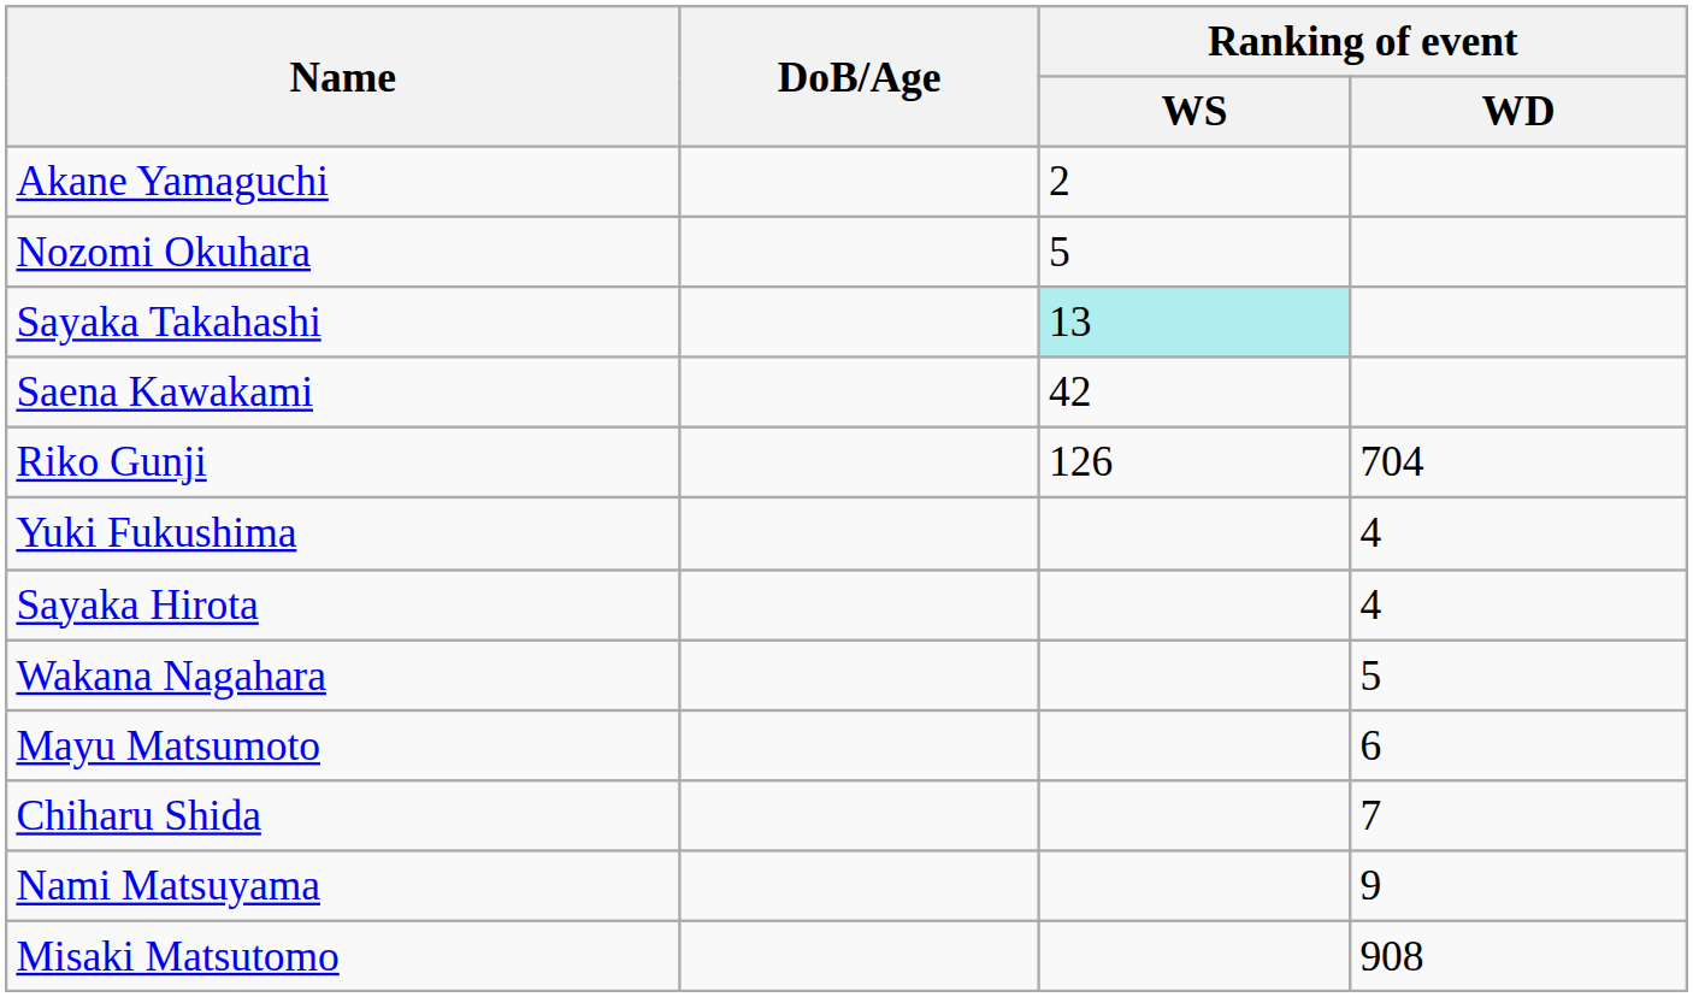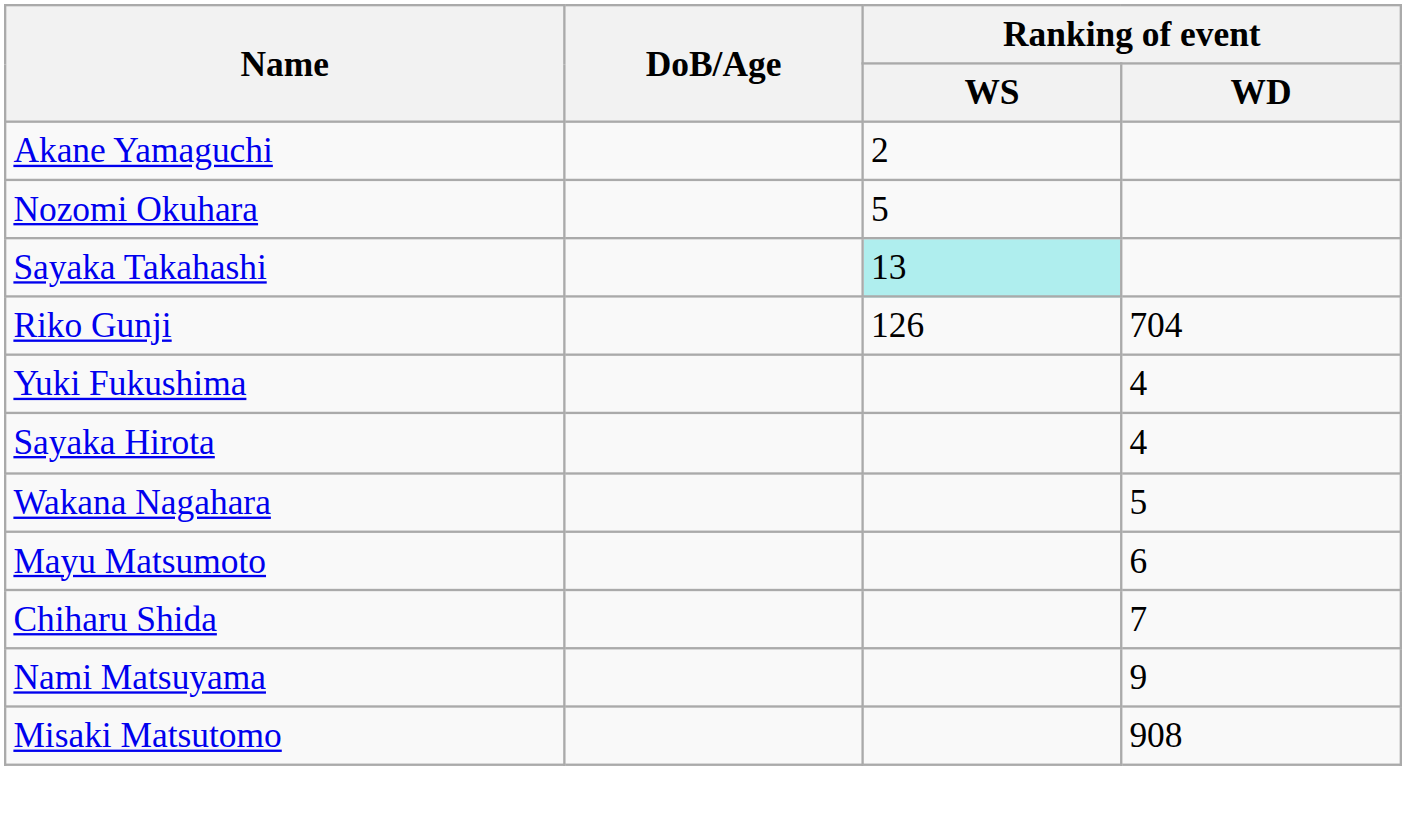 <table class="wikitable"  style="width:600px; font-size:95%;">
 <tr>
 <th align="left" rowspan="2">Name</th>
 <th align="left" rowspan="2">DoB/Age</th>
 <th align="center" colspan="2">Ranking of event</th>
 </tr>
 <tr>
 <th align="center">WS</th>
 <th align="center">WD</th>
 </tr>
 <tr>
 <td align="left"><a href='#'>Akane Yamaguchi</a></td>
 <td align="left"></td>
 <td>2</td>
 <td></td>
 </tr>
 <tr>
 <td align="left"><a href='#'>Nozomi Okuhara</a></td>
 <td align="left"></td>
 <td>5</td>
 <td></td>
 </tr>
 <tr>
 <td align="left"><a href='#'>Sayaka Takahashi</a></td>
 <td align="left"></td>
 <td style="background: paleturquoise;">13</td>
-<td></td>
-</tr>
-<tr>
-<td align="left"><a href='#'>Saena Kawakami</a></td>
-<td align="left"></td>
-<td>42</td>
 <td></td>
 </tr>
 <tr>
 <td align="left"><a href='#'>Riko Gunji</a></td>
 <td align="left"></td>
 <td>126</td>
 <td>704</td>
 </tr>
 <tr>
 <td align="left"><a href='#'>Yuki Fukushima</a></td>
 <td align="left"></td>
 <td></td>
 <td>4</td>
 </tr>
 <tr>
 <td align="left"><a href='#'>Sayaka Hirota</a></td>
 <td align="left"></td>
 <td></td>
 <td>4</td>
 </tr>
 <tr>
 <td align="left"><a href='#'>Wakana Nagahara</a></td>
 <td align="left"></td>
 <td></td>
 <td>5</td>
 </tr>
 <tr>
 <td align="left"><a href='#'>Mayu Matsumoto</a></td>
 <td align="left"></td>
 <td></td>
 <td>6</td>
 </tr>
 <tr>
 <td align="left"><a href='#'>Chiharu Shida</a></td>
 <td align="left"></td>
 <td></td>
 <td>7</td>
 </tr>
 <tr>
 <td align="left"><a href='#'>Nami Matsuyama</a></td>
 <td align="left"></td>
 <td></td>
 <td>9</td>
 </tr>
 <tr>
 <td align="left"><a href='#'>Misaki Matsutomo</a></td>
 <td align="left"></td>
 <td></td>
 <td>908</td>
 </tr>
 </table>
